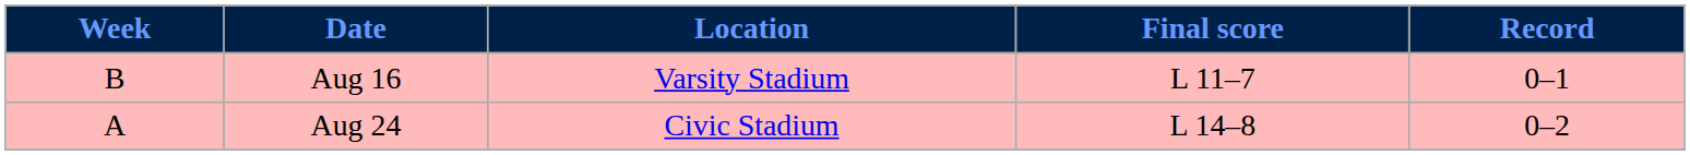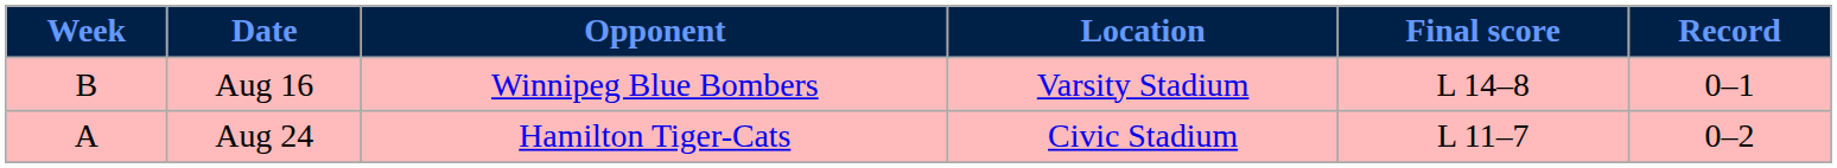 <table class="wikitable" width="70%">
 <tr align="center"  style="background:#002147;color:#6699FF;">
 <td><strong>Week</strong></td>
 <td><strong>Date</strong></td>
+<td><strong>Opponent</strong></td>
 <td><strong>Location</strong></td>
 <td><strong>Final score</strong></td>
 <td><strong>Record</strong></td>
 </tr>
 <tr align="center" bgcolor="#ffbbbb">
 <td>B</td>
 <td>Aug 16</td>
+<td><a href='#'>Winnipeg Blue Bombers</a></td>
 <td><a href='#'>Varsity Stadium</a></td>
-<td>L 11–7</td>
+<td>L 14–8</td>
 <td>0–1</td>
 </tr>
 <tr align="center" bgcolor="#ffbbbb">
 <td>A</td>
 <td>Aug 24</td>
+<td><a href='#'>Hamilton Tiger-Cats</a></td>
 <td><a href='#'>Civic Stadium</a></td>
-<td>L 14–8</td>
+<td>L 11–7</td>
 <td>0–2</td>
 </tr>
 </table>
